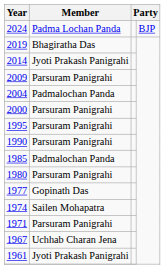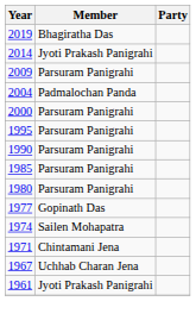 <table class="wikitable sortable">
 <tr>
 <th>Year</th>
 <th>Member</th>
 <th colspan=2>Party</th>
-</tr>
-<tr>
-<td><a href='#'>2024</a></td>
-<td><a href='#'>Padma Lochan Panda</a></td>
-<td></td>
-<td><a href='#'>BJP</a></td>
 </tr>
 <tr>
 <td><a href='#'>2019</a></td>
 <td>Bhagiratha Das</td>
 <td></td>
 </tr>
 <tr>
 <td><a href='#'>2014</a></td>
 <td>Jyoti Prakash Panigrahi</td>
 <td></td>
 </tr>
 <tr>
 <td><a href='#'>2009</a></td>
 <td>Parsuram Panigrahi</td>
 <td></td>
 </tr>
 <tr>
 <td><a href='#'>2004</a></td>
 <td>Padmalochan Panda</td>
 <td></td>
 </tr>
 <tr>
 <td><a href='#'>2000</a></td>
 <td>Parsuram Panigrahi</td>
 <td></td>
 </tr>
 <tr>
 <td><a href='#'>1995</a></td>
 <td>Parsuram Panigrahi</td>
 <td></td>
 </tr>
 <tr>
 <td><a href='#'>1990</a></td>
 <td>Parsuram Panigrahi</td>
 <td></td>
 </tr>
 <tr>
 <td><a href='#'>1985</a></td>
-<td>Padmalochan Panda</td>
+<td>Parsuram Panigrahi</td>
 <td></td>
 </tr>
 <tr>
 <td><a href='#'>1980</a></td>
 <td>Parsuram Panigrahi</td>
 <td></td>
 </tr>
 <tr>
 <td><a href='#'>1977</a></td>
 <td>Gopinath Das</td>
 <td></td>
 </tr>
 <tr>
 <td><a href='#'>1974</a></td>
 <td>Sailen Mohapatra</td>
 <td></td>
 </tr>
 <tr>
 <td><a href='#'>1971</a></td>
-<td>Parsuram Panigrahi</td>
+<td>Chintamani Jena</td>
 <td></td>
 </tr>
 <tr>
 <td><a href='#'>1967</a></td>
 <td>Uchhab Charan Jena</td>
 <td></td>
 </tr>
 <tr>
 <td><a href='#'>1961</a></td>
 <td>Jyoti Prakash Panigrahi</td>
 <td></td>
 </tr>
 <tr>
 </tr>
 </table>
